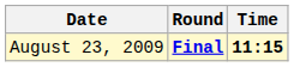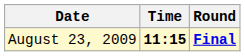 <table class="wikitable">
 <tr>
 <th>Date</th>
+<th>Time</th>
 <th>Round</th>
-<th>Time</th>
 </tr>
 <tr style=background:lemonchiffon>
 <td>August 23, 2009</td>
+<td><strong>11:15</strong></td>
 <td><strong><a href='#'>Final</a></strong></td>
-<td><strong>11:15</strong></td>
 </tr>
 </table>
